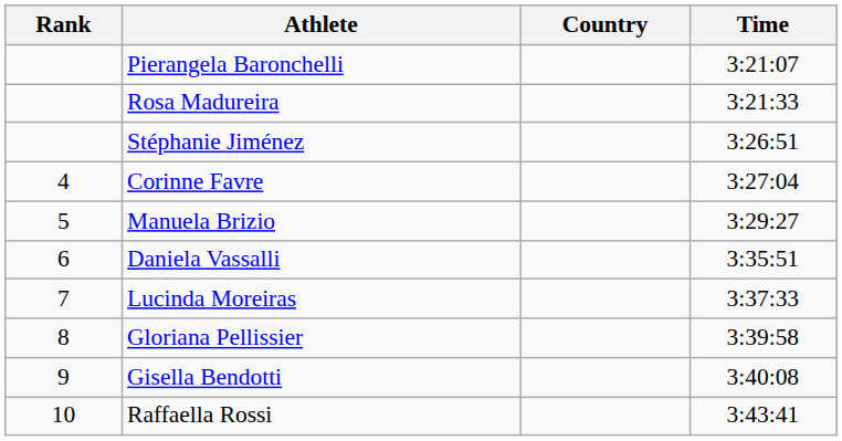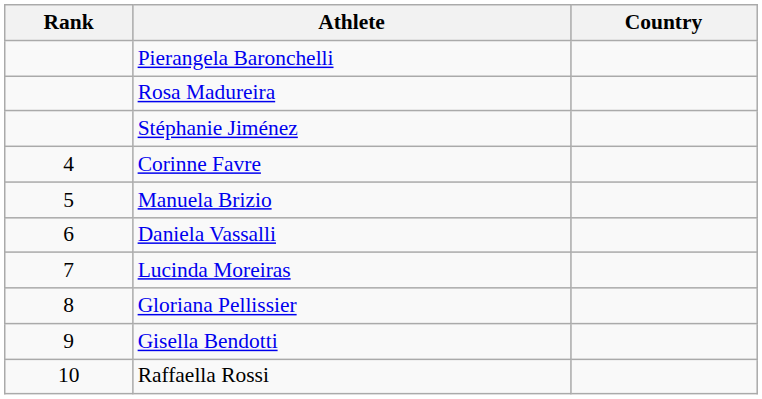 <table class="wikitable" width=40% style="font-size:90%; text-align:center;">
 <tr>
 <th>Rank</th>
 <th>Athlete</th>
 <th>Country</th>
-<th>Time</th>
 </tr>
 <tr>
 <td></td>
 <td align=left><a href='#'>Pierangela Baronchelli</a></td>
 <td align=left></td>
-<td>3:21:07</td>
 </tr>
 <tr>
 <td></td>
 <td align=left><a href='#'>Rosa Madureira</a></td>
 <td align=left></td>
-<td>3:21:33</td>
 </tr>
 <tr>
 <td></td>
 <td align=left><a href='#'>Stéphanie Jiménez</a></td>
 <td align=left></td>
-<td>3:26:51</td>
 </tr>
 <tr>
 <td>4</td>
 <td align=left><a href='#'>Corinne Favre</a></td>
 <td align=left></td>
-<td>3:27:04</td>
 </tr>
 <tr>
 <td>5</td>
 <td align=left><a href='#'>Manuela Brizio</a></td>
 <td align=left></td>
-<td>3:29:27</td>
 </tr>
 <tr>
 <td>6</td>
 <td align=left><a href='#'>Daniela Vassalli</a></td>
 <td align=left></td>
-<td>3:35:51</td>
 </tr>
 <tr>
 <td>7</td>
 <td align=left><a href='#'>Lucinda Moreiras</a></td>
 <td align=left></td>
-<td>3:37:33</td>
 </tr>
 <tr>
 <td>8</td>
 <td align=left><a href='#'>Gloriana Pellissier</a></td>
 <td align=left></td>
-<td>3:39:58</td>
 </tr>
 <tr>
 <td>9</td>
 <td align=left><a href='#'>Gisella Bendotti</a></td>
 <td align=left></td>
-<td>3:40:08</td>
 </tr>
 <tr>
 <td>10</td>
 <td align=left>Raffaella Rossi</td>
 <td align=left></td>
-<td>3:43:41</td>
 </tr>
 </table>
